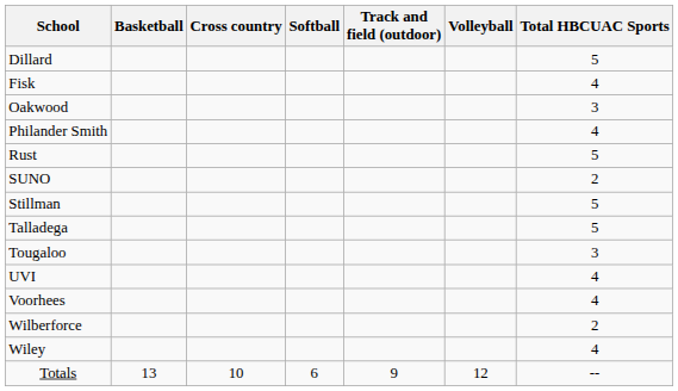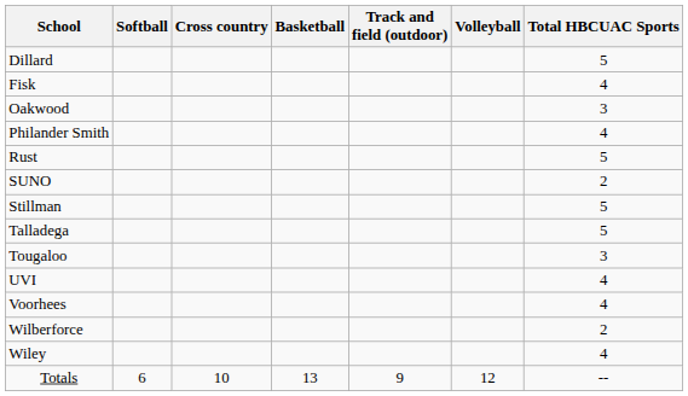 <table class="wikitable" style="text-align: center">
 <tr>
 <th>School</th>
+<th>Softball</th>
+<th>Cross country</th>
 <th>Basketball</th>
-<th>Cross country</th>
-<th>Softball</th>
 <th>Track and<br>field (outdoor)</th>
 <th>Volleyball</th>
 <th>Total HBCUAC Sports</th>
 </tr>
 <tr>
 <td align=left>Dillard</td>
 <td></td>
 <td></td>
 <td></td>
 <td></td>
 <td></td>
 <td>5</td>
 </tr>
 <tr>
 <td align=left>Fisk</td>
 <td></td>
 <td></td>
 <td></td>
 <td></td>
 <td></td>
 <td>4</td>
 </tr>
 <tr>
 <td align=left>Oakwood</td>
 <td></td>
 <td></td>
 <td></td>
 <td></td>
 <td></td>
 <td>3</td>
 </tr>
 <tr>
 <td align=left>Philander Smith</td>
 <td></td>
 <td></td>
 <td></td>
 <td></td>
 <td></td>
 <td>4</td>
 </tr>
 <tr>
 <td align=left>Rust</td>
 <td></td>
 <td></td>
 <td></td>
 <td></td>
 <td></td>
 <td>5</td>
 </tr>
 <tr>
 <td align=left>SUNO</td>
 <td></td>
 <td></td>
 <td></td>
 <td></td>
 <td></td>
 <td>2</td>
 </tr>
 <tr>
 <td align=left>Stillman</td>
 <td></td>
 <td></td>
 <td></td>
 <td></td>
 <td></td>
 <td>5</td>
 </tr>
 <tr>
 <td align=left>Talladega</td>
 <td></td>
 <td></td>
 <td></td>
 <td></td>
 <td></td>
 <td>5</td>
 </tr>
 <tr>
 <td align=left>Tougaloo</td>
 <td></td>
 <td></td>
 <td></td>
 <td></td>
 <td></td>
 <td>3</td>
 </tr>
 <tr>
 <td align=left>UVI</td>
 <td></td>
 <td></td>
 <td></td>
 <td></td>
 <td></td>
 <td>4</td>
 </tr>
 <tr>
 <td align=left>Voorhees</td>
 <td></td>
 <td></td>
 <td></td>
 <td></td>
 <td></td>
 <td>4</td>
 </tr>
 <tr>
 <td align=left>Wilberforce</td>
 <td></td>
 <td></td>
 <td></td>
 <td></td>
 <td></td>
 <td>2</td>
 </tr>
 <tr>
 <td align=left>Wiley</td>
 <td></td>
 <td></td>
 <td></td>
 <td></td>
 <td></td>
 <td>4</td>
 </tr>
 <tr>
 <td><u>Totals</u></td>
+<td>6</td>
+<td>10</td>
 <td>13</td>
-<td>10</td>
-<td>6</td>
 <td>9</td>
 <td>12</td>
 <td>--</td>
 </tr>
 </table>
